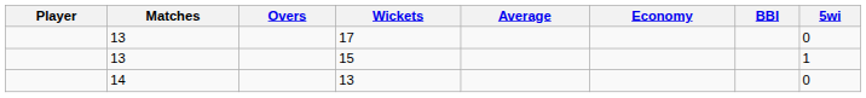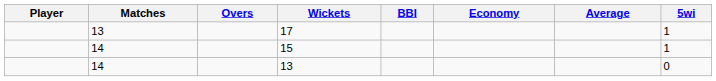 <table class="wikitable sortable" style="width:80%;">
 <tr>
 <th>Player</th>
 <th>Matches</th>
 <th><a href='#'>Overs</a></th>
 <th><a href='#'>Wickets</a></th>
+<th><a href='#'>BBI</a></th>
+<th><a href='#'>Economy</a></th>
 <th><a href='#'>Average</a></th>
-<th><a href='#'>Economy</a></th>
-<th><a href='#'>BBI</a></th>
 <th><a href='#'>5wi</a></th>
 </tr>
 <tr>
 <td></td>
 <td>13</td>
 <td></td>
 <td>17</td>
 <td></td>
 <td></td>
 <td></td>
-<td>0</td>
+<td>1</td>
 </tr>
 <tr>
 <td></td>
-<td>13</td>
+<td>14</td>
 <td></td>
 <td>15</td>
 <td></td>
 <td></td>
 <td></td>
 <td>1</td>
 </tr>
 <tr>
 <td></td>
 <td>14</td>
 <td></td>
 <td>13</td>
 <td></td>
 <td></td>
 <td></td>
 <td>0</td>
 </tr>
 </table>
